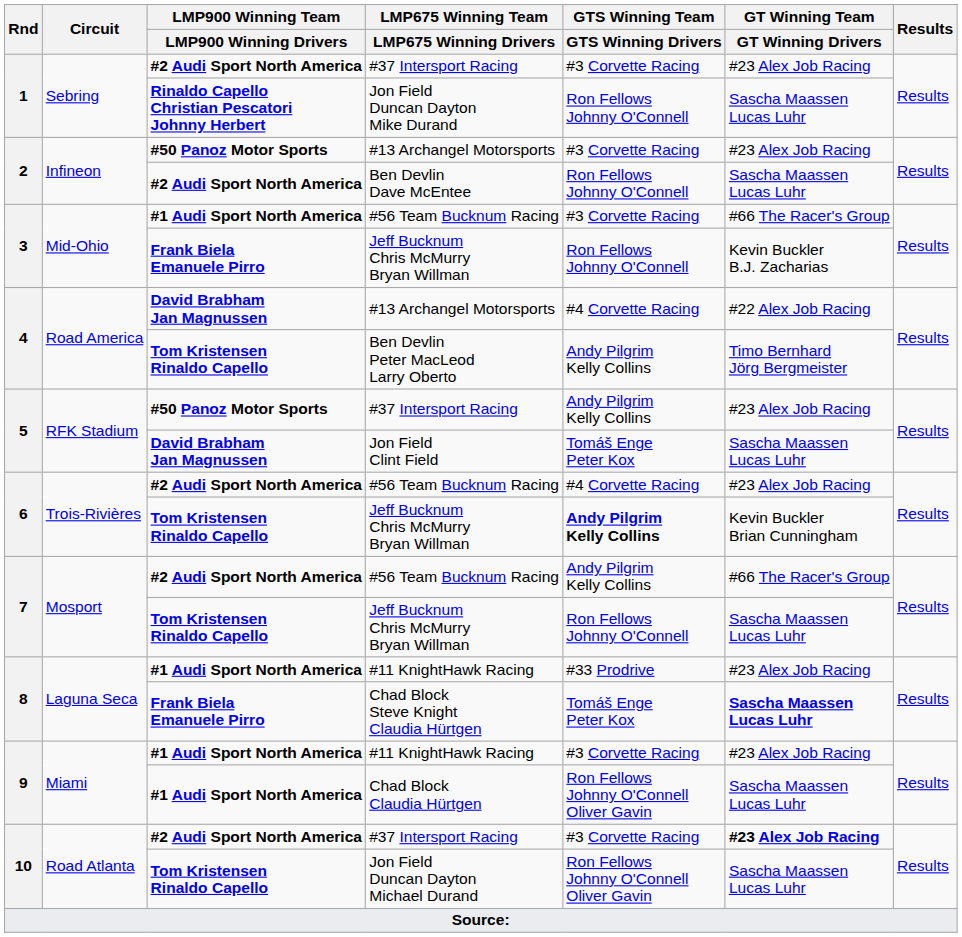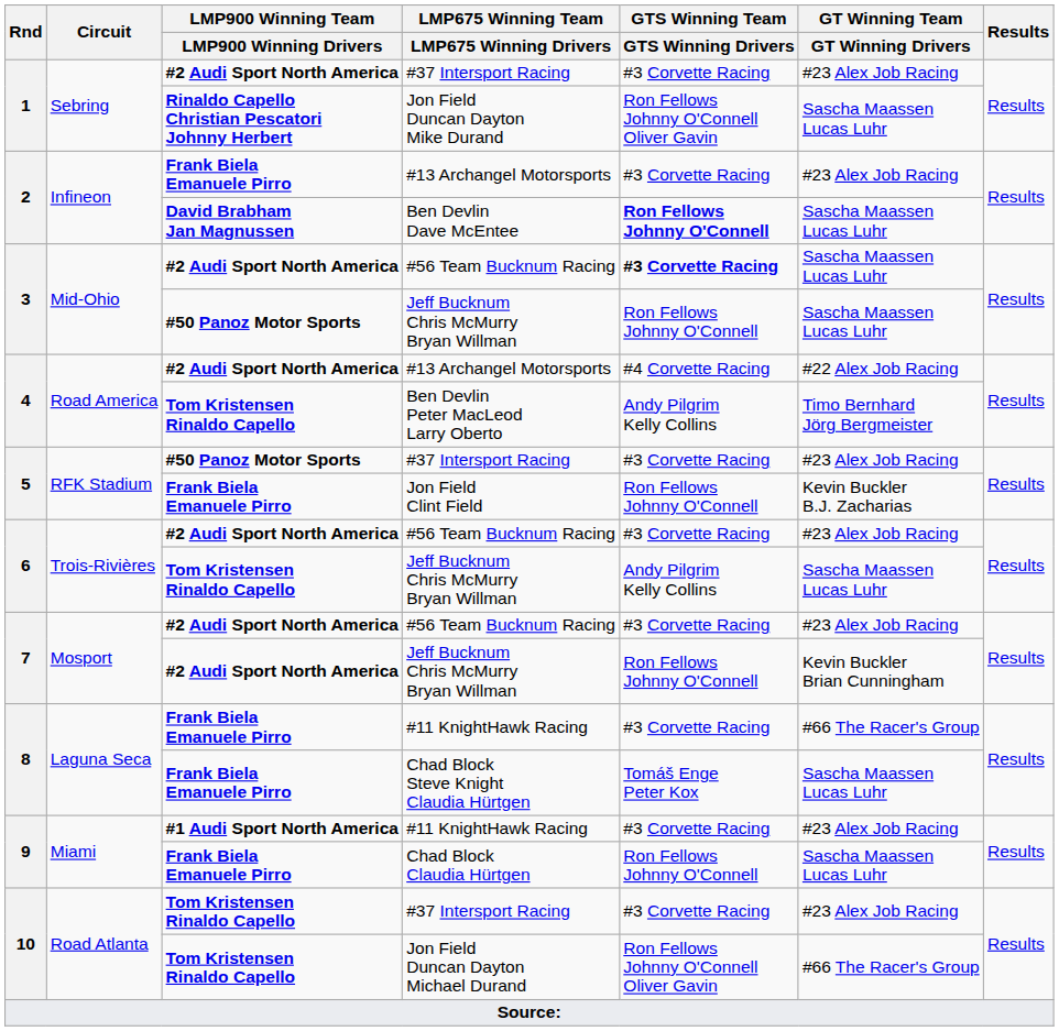 <table class="wikitable" style="font-size: 90%;">
 <tr>
 <th rowspan=2>Rnd</th>
 <th rowspan=2>Circuit</th>
 <th>LMP900 Winning Team</th>
 <th>LMP675 Winning Team</th>
 <th>GTS Winning Team</th>
 <th>GT Winning Team</th>
 <th rowspan=2>Results</th>
 </tr>
 <tr>
 <th>LMP900 Winning Drivers</th>
 <th>LMP675 Winning Drivers</th>
 <th>GTS Winning Drivers</th>
 <th>GT Winning Drivers</th>
 </tr>
 <tr>
 <th rowspan=2>1</th>
 <td rowspan=2><a href='#'>Sebring</a></td>
 <td><strong> #2 <a href='#'>Audi</a> Sport North America</strong></td>
 <td> #37 <a href='#'>Intersport Racing</a></td>
 <td> #3 <a href='#'>Corvette Racing</a></td>
 <td> #23 <a href='#'>Alex Job Racing</a></td>
 <td rowspan=2><a href='#'>Results</a></td>
 </tr>
 <tr>
 <td><strong> <a href='#'>Rinaldo Capello</a><br> <a href='#'>Christian Pescatori</a><br> <a href='#'>Johnny Herbert</a></strong></td>
 <td> Jon Field<br> Duncan Dayton<br> Mike Durand</td>
-<td> <a href='#'>Ron Fellows</a><br> <a href='#'>Johnny O'Connell</a></td>
+<td> <a href='#'>Ron Fellows</a><br> <a href='#'>Johnny O'Connell</a><br> <a href='#'>Oliver Gavin</a></td>
 <td> <a href='#'>Sascha Maassen</a><br> <a href='#'>Lucas Luhr</a></td>
 </tr>
 <tr>
 <th rowspan=2>2</th>
 <td rowspan=2><a href='#'>Infineon</a></td>
-<td><strong> #50 <a href='#'>Panoz</a> Motor Sports</strong></td>
+<td><strong> <a href='#'>Frank Biela</a><br> <a href='#'>Emanuele Pirro</a></strong></td>
 <td> #13 Archangel Motorsports</td>
 <td> #3 <a href='#'>Corvette Racing</a></td>
 <td> #23 <a href='#'>Alex Job Racing</a></td>
 <td rowspan=2><a href='#'>Results</a></td>
 </tr>
 <tr>
-<td><strong> #2 <a href='#'>Audi</a> Sport North America</strong></td>
+<td><strong> <a href='#'>David Brabham</a><br> <a href='#'>Jan Magnussen</a></strong></td>
 <td> Ben Devlin<br> Dave McEntee</td>
-<td> <a href='#'>Ron Fellows</a><br> <a href='#'>Johnny O'Connell</a></td>
+<td><strong> <a href='#'>Ron Fellows</a><br> <a href='#'>Johnny O'Connell</a></strong></td>
 <td> <a href='#'>Sascha Maassen</a><br> <a href='#'>Lucas Luhr</a></td>
 </tr>
 <tr>
 <th rowspan=2>3</th>
 <td rowspan=2><a href='#'>Mid-Ohio</a></td>
-<td><strong> #1 <a href='#'>Audi</a> Sport North America</strong></td>
+<td><strong> #2 <a href='#'>Audi</a> Sport North America</strong></td>
 <td> #56 Team <a href='#'>Bucknum</a> Racing</td>
-<td> #3 <a href='#'>Corvette Racing</a></td>
-<td> #66 <a href='#'>The Racer's Group</a></td>
+<td><strong> #3 <a href='#'>Corvette Racing</a></strong></td>
+<td> <a href='#'>Sascha Maassen</a><br> <a href='#'>Lucas Luhr</a></td>
 <td rowspan=2><a href='#'>Results</a></td>
 </tr>
 <tr>
-<td><strong> <a href='#'>Frank Biela</a><br> <a href='#'>Emanuele Pirro</a></strong></td>
+<td><strong> #50 <a href='#'>Panoz</a> Motor Sports</strong></td>
 <td> <a href='#'>Jeff Bucknum</a><br> Chris McMurry<br> Bryan Willman</td>
 <td> <a href='#'>Ron Fellows</a><br> <a href='#'>Johnny O'Connell</a></td>
-<td> Kevin Buckler<br> B.J. Zacharias</td>
+<td> <a href='#'>Sascha Maassen</a><br> <a href='#'>Lucas Luhr</a></td>
 </tr>
 <tr>
 <th rowspan=2>4</th>
 <td rowspan=2><a href='#'>Road America</a></td>
-<td><strong> <a href='#'>David Brabham</a><br> <a href='#'>Jan Magnussen</a></strong></td>
+<td><strong> #2 <a href='#'>Audi</a> Sport North America</strong></td>
 <td> #13 Archangel Motorsports</td>
 <td> #4 <a href='#'>Corvette Racing</a></td>
 <td> #22 <a href='#'>Alex Job Racing</a></td>
 <td rowspan=2><a href='#'>Results</a></td>
 </tr>
 <tr>
 <td><strong> <a href='#'>Tom Kristensen</a><br> <a href='#'>Rinaldo Capello</a></strong></td>
 <td> Ben Devlin<br> Peter MacLeod<br> Larry Oberto</td>
 <td> <a href='#'>Andy Pilgrim</a><br> Kelly Collins</td>
 <td> <a href='#'>Timo Bernhard</a><br> <a href='#'>Jörg Bergmeister</a></td>
 </tr>
 <tr>
 <th rowspan=2>5</th>
 <td rowspan=2><a href='#'>RFK Stadium</a></td>
 <td><strong> #50 <a href='#'>Panoz</a> Motor Sports</strong></td>
 <td> #37 <a href='#'>Intersport Racing</a></td>
-<td> <a href='#'>Andy Pilgrim</a><br> Kelly Collins</td>
+<td> #3 <a href='#'>Corvette Racing</a></td>
 <td> #23 <a href='#'>Alex Job Racing</a></td>
 <td rowspan=2><a href='#'>Results</a></td>
 </tr>
 <tr>
-<td><strong> <a href='#'>David Brabham</a><br> <a href='#'>Jan Magnussen</a></strong></td>
+<td><strong> <a href='#'>Frank Biela</a><br> <a href='#'>Emanuele Pirro</a></strong></td>
 <td> Jon Field<br> Clint Field</td>
-<td> <a href='#'>Tomáš Enge</a><br> <a href='#'>Peter Kox</a></td>
-<td> <a href='#'>Sascha Maassen</a><br> <a href='#'>Lucas Luhr</a></td>
+<td> <a href='#'>Ron Fellows</a><br> <a href='#'>Johnny O'Connell</a></td>
+<td> Kevin Buckler<br> B.J. Zacharias</td>
 </tr>
 <tr>
 <th rowspan=2>6</th>
 <td rowspan=2><a href='#'>Trois-Rivières</a></td>
 <td><strong> #2 <a href='#'>Audi</a> Sport North America</strong></td>
 <td> #56 Team <a href='#'>Bucknum</a> Racing</td>
-<td> #4 <a href='#'>Corvette Racing</a></td>
+<td> #3 <a href='#'>Corvette Racing</a></td>
 <td> #23 <a href='#'>Alex Job Racing</a></td>
 <td rowspan=2><a href='#'>Results</a></td>
 </tr>
 <tr>
 <td><strong> <a href='#'>Tom Kristensen</a><br> <a href='#'>Rinaldo Capello</a></strong></td>
 <td> <a href='#'>Jeff Bucknum</a><br> Chris McMurry<br> Bryan Willman</td>
-<td><strong> <a href='#'>Andy Pilgrim</a><br> Kelly Collins</strong></td>
-<td> Kevin Buckler<br> Brian Cunningham</td>
+<td> <a href='#'>Andy Pilgrim</a><br> Kelly Collins</td>
+<td> <a href='#'>Sascha Maassen</a><br> <a href='#'>Lucas Luhr</a></td>
 </tr>
 <tr>
 <th rowspan=2>7</th>
 <td rowspan=2><a href='#'>Mosport</a></td>
 <td><strong> #2 <a href='#'>Audi</a> Sport North America</strong></td>
 <td> #56 Team <a href='#'>Bucknum</a> Racing</td>
-<td> <a href='#'>Andy Pilgrim</a><br> Kelly Collins</td>
-<td> #66 <a href='#'>The Racer's Group</a></td>
+<td> #3 <a href='#'>Corvette Racing</a></td>
+<td> #23 <a href='#'>Alex Job Racing</a></td>
 <td rowspan=2><a href='#'>Results</a></td>
 </tr>
 <tr>
-<td><strong> <a href='#'>Tom Kristensen</a><br> <a href='#'>Rinaldo Capello</a></strong></td>
+<td><strong> #2 <a href='#'>Audi</a> Sport North America</strong></td>
 <td> <a href='#'>Jeff Bucknum</a><br> Chris McMurry<br> Bryan Willman</td>
 <td> <a href='#'>Ron Fellows</a><br> <a href='#'>Johnny O'Connell</a></td>
-<td> <a href='#'>Sascha Maassen</a><br> <a href='#'>Lucas Luhr</a></td>
+<td> Kevin Buckler<br> Brian Cunningham</td>
 </tr>
 <tr>
 <th rowspan=2>8</th>
 <td rowspan=2><a href='#'>Laguna Seca</a></td>
-<td><strong> #1 <a href='#'>Audi</a> Sport North America</strong></td>
+<td><strong> <a href='#'>Frank Biela</a><br> <a href='#'>Emanuele Pirro</a></strong></td>
 <td> #11 KnightHawk Racing</td>
-<td> #33 <a href='#'>Prodrive</a></td>
-<td> #23 <a href='#'>Alex Job Racing</a></td>
+<td> #3 <a href='#'>Corvette Racing</a></td>
+<td> #66 <a href='#'>The Racer's Group</a></td>
 <td rowspan=2><a href='#'>Results</a></td>
 </tr>
 <tr>
 <td><strong> <a href='#'>Frank Biela</a><br> <a href='#'>Emanuele Pirro</a></strong></td>
 <td> Chad Block<br> Steve Knight<br> <a href='#'>Claudia Hürtgen</a></td>
 <td> <a href='#'>Tomáš Enge</a><br> <a href='#'>Peter Kox</a></td>
-<td><strong> <a href='#'>Sascha Maassen</a><br> <a href='#'>Lucas Luhr</a></strong></td>
+<td> <a href='#'>Sascha Maassen</a><br> <a href='#'>Lucas Luhr</a></td>
 </tr>
 <tr>
 <th rowspan=2>9</th>
 <td rowspan=2><a href='#'>Miami</a></td>
 <td><strong> #1 <a href='#'>Audi</a> Sport North America</strong></td>
 <td> #11 KnightHawk Racing</td>
 <td> #3 <a href='#'>Corvette Racing</a></td>
 <td> #23 <a href='#'>Alex Job Racing</a></td>
 <td rowspan=2><a href='#'>Results</a></td>
 </tr>
 <tr>
-<td><strong> #1 <a href='#'>Audi</a> Sport North America</strong></td>
+<td><strong> <a href='#'>Frank Biela</a><br> <a href='#'>Emanuele Pirro</a></strong></td>
 <td> Chad Block<br> <a href='#'>Claudia Hürtgen</a></td>
-<td> <a href='#'>Ron Fellows</a><br> <a href='#'>Johnny O'Connell</a><br> <a href='#'>Oliver Gavin</a></td>
+<td> <a href='#'>Ron Fellows</a><br> <a href='#'>Johnny O'Connell</a></td>
 <td> <a href='#'>Sascha Maassen</a><br> <a href='#'>Lucas Luhr</a></td>
 </tr>
 <tr>
 <th rowspan=2>10</th>
 <td rowspan=2><a href='#'>Road Atlanta</a></td>
-<td><strong> #2 <a href='#'>Audi</a> Sport North America</strong></td>
+<td><strong> <a href='#'>Tom Kristensen</a><br> <a href='#'>Rinaldo Capello</a></strong></td>
 <td> #37 <a href='#'>Intersport Racing</a></td>
 <td> #3 <a href='#'>Corvette Racing</a></td>
-<td><strong> #23 <a href='#'>Alex Job Racing</a></strong></td>
+<td> #23 <a href='#'>Alex Job Racing</a></td>
 <td rowspan=2><a href='#'>Results</a></td>
 </tr>
 <tr>
 <td><strong> <a href='#'>Tom Kristensen</a><br> <a href='#'>Rinaldo Capello</a></strong></td>
 <td> Jon Field<br> Duncan Dayton<br> Michael Durand</td>
 <td> <a href='#'>Ron Fellows</a><br> <a href='#'>Johnny O'Connell</a><br> <a href='#'>Oliver Gavin</a></td>
-<td> <a href='#'>Sascha Maassen</a><br> <a href='#'>Lucas Luhr</a></td>
+<td> #66 <a href='#'>The Racer's Group</a></td>
 </tr>
 <tr class="sortbottom">
 <td colspan="7" style="background-color:#EAECF0;text-align:center"><strong>Source:</strong></td>
 </tr>
 </table>
